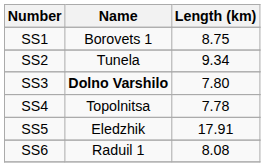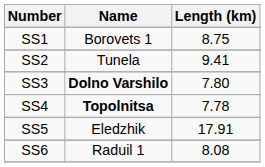 <table class="wikitable" border="1" style="font-size:90%;">
 <tr>
 <th>Number</th>
 <th>Name</th>
 <th>Length (km)</th>
 </tr>
 <tr>
 </tr>
 <tr>
 <td rowspan=1 align=center>SS1</td>
 <td rowspan=1 align=center>Borovets 1</td>
 <td rowspan=1 align=center>8.75</td>
 </tr>
 <tr>
 </tr>
 <tr>
 <td rowspan=1 align=center>SS2</td>
 <td rowspan=1 align=center>Tunela</td>
-<td rowspan=1 align=center>9.34</td>
+<td rowspan=1 align=center>9.41</td>
 </tr>
 <tr>
 </tr>
 <tr>
 <td rowspan=1 align=center>SS3</td>
 <td rowspan=1 align=center><strong>Dolno Varshilo</strong></td>
 <td rowspan=1 align=center>7.80</td>
 </tr>
 <tr>
 </tr>
 <tr>
 <td rowspan=1 align=center>SS4</td>
-<td rowspan=1 align=center>Topolnitsa</td>
+<td rowspan=1 align=center><strong>Topolnitsa</strong></td>
 <td rowspan=1 align=center>7.78</td>
 </tr>
 <tr>
 </tr>
 <tr>
 <td rowspan=1 align=center>SS5</td>
 <td rowspan=1 align=center>Eledzhik</td>
 <td rowspan=1 align=center>17.91</td>
 </tr>
 <tr>
 </tr>
 <tr>
 <td rowspan=1 align=center>SS6</td>
 <td rowspan=1 align=center>Raduil 1</td>
 <td rowspan=1 align=center>8.08</td>
 </tr>
 <tr>
 </tr>
 </table>
